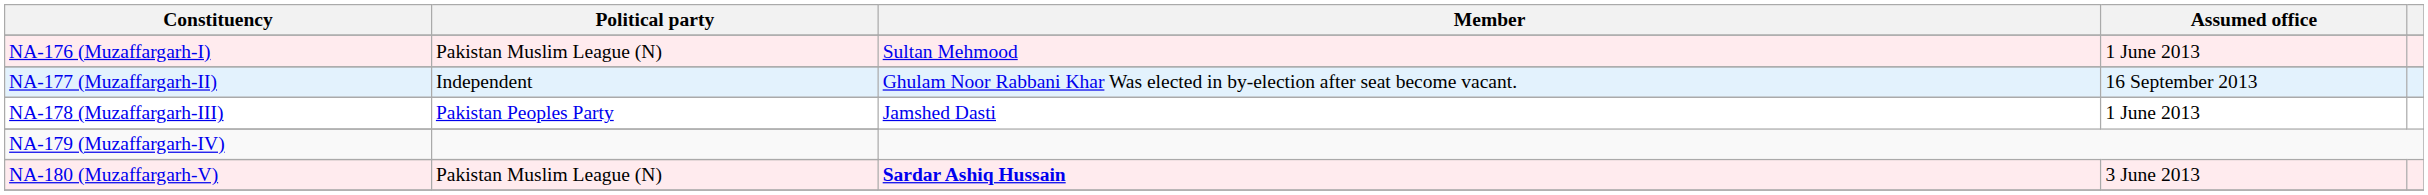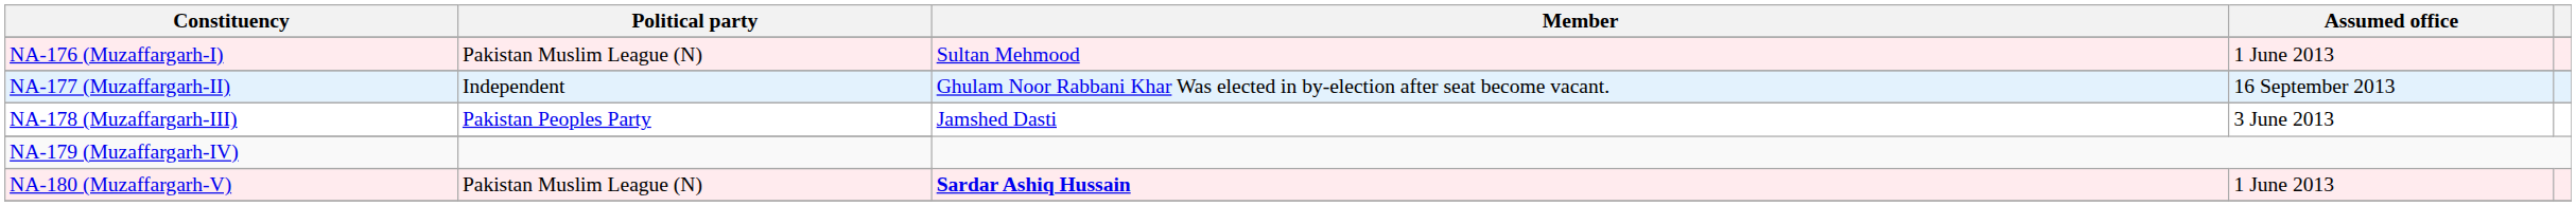 <table class="wikitable sortable" style="width: 100%;">
 <tr>
 <th class="unsortable">Constituency</th>
 <th>Political party</th>
 <th class="unsortable">Member</th>
 <th>Assumed office</th>
 <th class="unsortable"></th>
 </tr>
 <tr>
 </tr>
 <tr style="background:#FFEBEE" |>
 <td><a href='#'>NA-176 (Muzaffargarh-I)</a></td>
 <td>Pakistan Muslim League (N)</td>
 <td><a href='#'>Sultan Mehmood</a></td>
 <td>1 June 2013</td>
 <td></td>
 </tr>
 <tr>
 </tr>
 <tr style="background:#E3F2FD" |>
 <td><a href='#'>NA-177 (Muzaffargarh-II)</a></td>
 <td>Independent</td>
 <td><a href='#'>Ghulam Noor Rabbani Khar</a> Was elected in by-election after seat become vacant.</td>
 <td>16 September 2013</td>
 <td></td>
 </tr>
 <tr>
 </tr>
 <tr style="background:White" |>
 <td><a href='#'>NA-178 (Muzaffargarh-III)</a></td>
 <td><a href='#'>Pakistan Peoples Party</a></td>
 <td><a href='#'>Jamshed Dasti</a></td>
-<td>1 June 2013</td>
+<td>3 June 2013</td>
 <td></td>
 </tr>
 <tr>
 </tr>
 <tr>
 <td><a href='#'>NA-179 (Muzaffargarh-IV)</a></td>
 <td></td>
 </tr>
 <tr>
 </tr>
 <tr style="background:#FFEBEE" |>
 <td><a href='#'>NA-180 (Muzaffargarh-V)</a></td>
 <td>Pakistan Muslim League (N)</td>
 <td><strong><a href='#'>Sardar Ashiq Hussain</a></strong></td>
-<td>3 June 2013</td>
+<td>1 June 2013</td>
 <td></td>
 </tr>
 <tr>
 </tr>
 </table>
